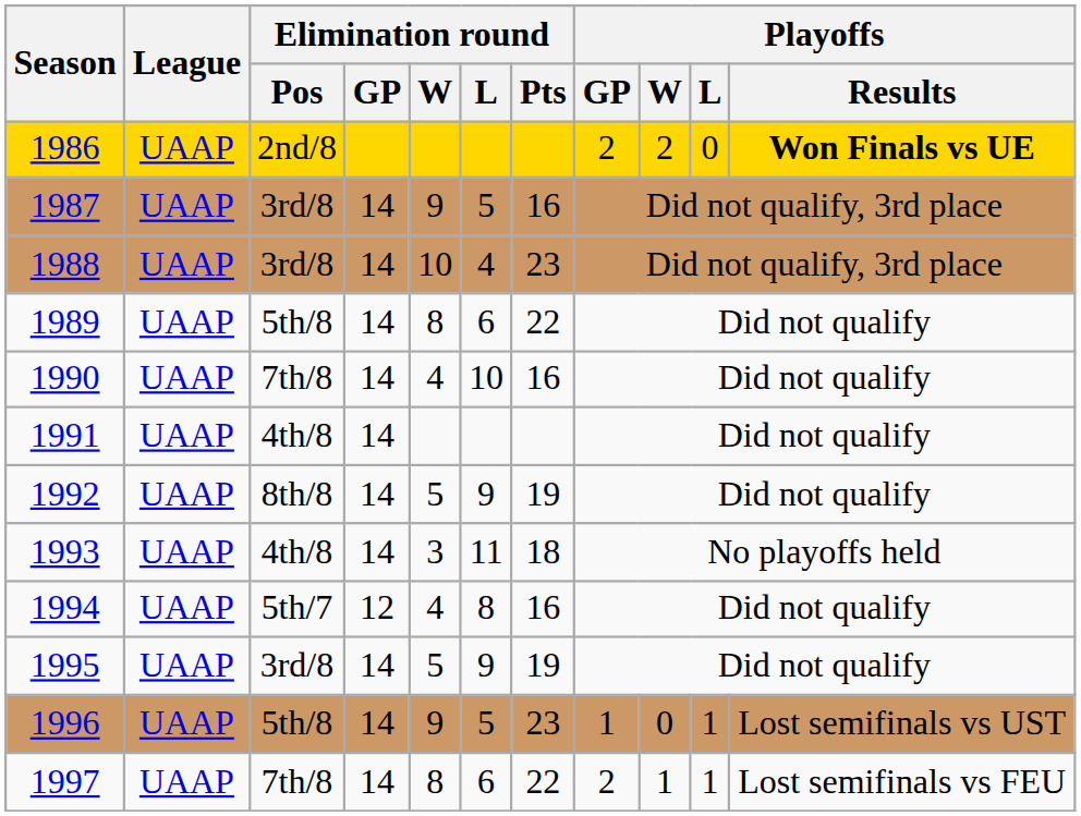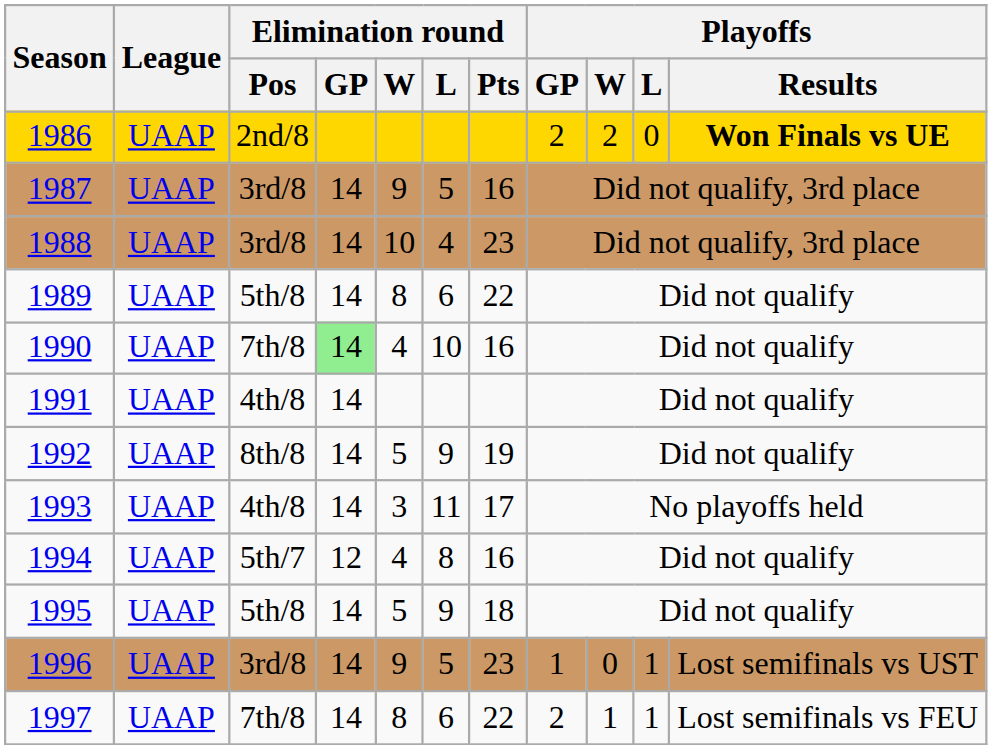 <table class="wikitable" style="text-align:center; font-size:90%">
 <tr>
 <th rowspan="2">Season</th>
 <th rowspan="2">League</th>
 <th colspan="5">Elimination round</th>
 <th colspan="4">Playoffs</th>
 </tr>
 <tr>
 <th>Pos</th>
 <th>GP</th>
 <th>W</th>
 <th>L</th>
 <th>Pts</th>
 <th>GP</th>
 <th>W</th>
 <th>L</th>
 <th>Results</th>
 </tr>
 <tr bgcolor=gold>
 <td><a href='#'>1986</a></td>
 <td><a href='#'>UAAP</a></td>
 <td>2nd/8</td>
 <td></td>
 <td></td>
 <td></td>
 <td></td>
 <td>2</td>
 <td>2</td>
 <td>0</td>
 <td><strong>Won Finals vs UE</strong></td>
 </tr>
 <tr bgcolor=#CC9966>
 <td><a href='#'>1987</a></td>
 <td><a href='#'>UAAP</a></td>
 <td>3rd/8</td>
 <td>14</td>
 <td>9</td>
 <td>5</td>
 <td>16</td>
 <td colspan="4">Did not qualify, 3rd place</td>
 </tr>
 <tr bgcolor=#CC9966>
 <td><a href='#'>1988</a></td>
 <td><a href='#'>UAAP</a></td>
 <td>3rd/8</td>
 <td>14</td>
 <td>10</td>
 <td>4</td>
 <td>23</td>
 <td colspan="4">Did not qualify, 3rd place</td>
 </tr>
 <tr>
 <td><a href='#'>1989</a></td>
 <td><a href='#'>UAAP</a></td>
 <td>5th/8</td>
 <td>14</td>
 <td>8</td>
 <td>6</td>
 <td>22</td>
 <td colspan="4">Did not qualify</td>
 </tr>
 <tr>
 <td><a href='#'>1990</a></td>
 <td><a href='#'>UAAP</a></td>
 <td>7th/8</td>
-<td>14</td>
+<td style="background: lightgreen;">14</td>
 <td>4</td>
 <td>10</td>
 <td>16</td>
 <td colspan="4">Did not qualify</td>
 </tr>
 <tr>
 <td><a href='#'>1991</a></td>
 <td><a href='#'>UAAP</a></td>
 <td>4th/8</td>
 <td>14</td>
 <td></td>
 <td></td>
 <td></td>
 <td colspan="4">Did not qualify</td>
 </tr>
 <tr>
 <td><a href='#'>1992</a></td>
 <td><a href='#'>UAAP</a></td>
 <td>8th/8</td>
 <td>14</td>
 <td>5</td>
 <td>9</td>
 <td>19</td>
 <td colspan="4">Did not qualify</td>
 </tr>
 <tr>
 <td><a href='#'>1993</a></td>
 <td><a href='#'>UAAP</a></td>
 <td>4th/8</td>
 <td>14</td>
 <td>3</td>
 <td>11</td>
-<td>18</td>
+<td>17</td>
 <td colspan="4">No playoffs held</td>
 </tr>
 <tr>
 <td><a href='#'>1994</a></td>
 <td><a href='#'>UAAP</a></td>
 <td>5th/7</td>
 <td>12</td>
 <td>4</td>
 <td>8</td>
 <td>16</td>
 <td colspan="4">Did not qualify</td>
 </tr>
 <tr>
 <td><a href='#'>1995</a></td>
 <td><a href='#'>UAAP</a></td>
-<td>3rd/8</td>
+<td>5th/8</td>
 <td>14</td>
 <td>5</td>
 <td>9</td>
-<td>19</td>
+<td>18</td>
 <td colspan="4">Did not qualify</td>
 </tr>
 <tr bgcolor=#CC9966>
 <td><a href='#'>1996</a></td>
 <td><a href='#'>UAAP</a></td>
-<td>5th/8</td>
+<td>3rd/8</td>
 <td>14</td>
 <td>9</td>
 <td>5</td>
 <td>23</td>
 <td>1</td>
 <td>0</td>
 <td>1</td>
 <td>Lost semifinals vs UST</td>
 </tr>
 <tr>
 <td><a href='#'>1997</a></td>
 <td><a href='#'>UAAP</a></td>
 <td>7th/8</td>
 <td>14</td>
 <td>8</td>
 <td>6</td>
 <td>22</td>
 <td>2</td>
 <td>1</td>
 <td>1</td>
 <td>Lost semifinals vs FEU</td>
 </tr>
 </table>
